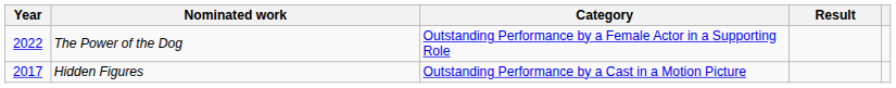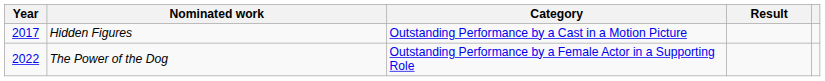 <table class="wikitable" style="width:85%;">
 <tr>
 <th width=5%>Year</th>
 <th style="width:40%;">Nominated work</th>
 <th style="width:40%;">Category</th>
 <th style="width:10%;">Result</th>
 <th width=1%></th>
 </tr>
 <tr>
+<td style="text-align:center;"><a href='#'>2017</a></td>
+<td><em>Hidden Figures</em></td>
+<td><a href='#'>Outstanding Performance by a Cast in a Motion Picture</a></td>
+<td></td>
+<td style="text-align:center;"></td>
+</tr>
+<tr>
 <td style="text-align:center;"><a href='#'>2022</a></td>
 <td><em>The Power of the Dog</em></td>
 <td><a href='#'>Outstanding Performance by a Female Actor in a Supporting Role</a></td>
 <td></td>
 <td style="text-align:center;"></td>
 </tr>
-<tr>
-<td style="text-align:center;"><a href='#'>2017</a></td>
-<td><em>Hidden Figures</em></td>
-<td><a href='#'>Outstanding Performance by a Cast in a Motion Picture</a></td>
-<td></td>
-<td style="text-align:center;"></td>
-</tr>
 </table>
